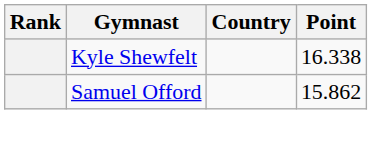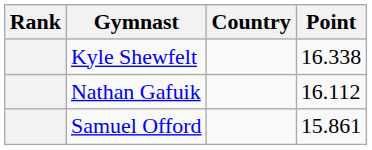 <table class="wikitable sortable">
 <tr>
 <th>Rank</th>
 <th>Gymnast</th>
 <th>Country</th>
 <th>Point</th>
 </tr>
 <tr>
 <th></th>
 <td><a href='#'>Kyle Shewfelt</a></td>
 <td></td>
 <td>16.338</td>
 </tr>
 <tr>
 <th></th>
+<td><a href='#'>Nathan Gafuik</a></td>
+<td></td>
+<td>16.112</td>
+</tr>
+<tr>
+<th></th>
 <td><a href='#'>Samuel Offord</a></td>
 <td></td>
-<td>15.862</td>
+<td>15.861</td>
 </tr>
 </table>
